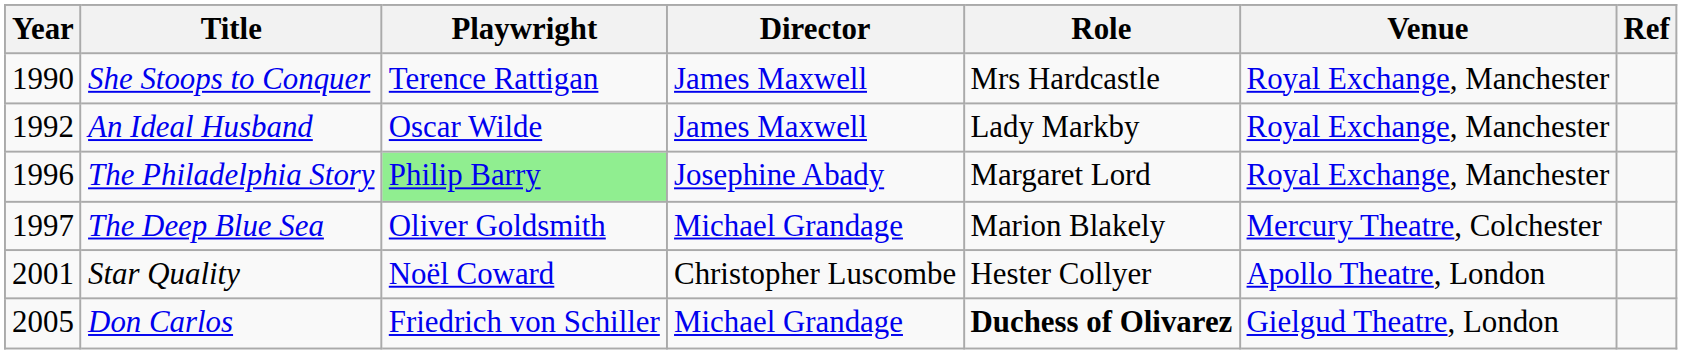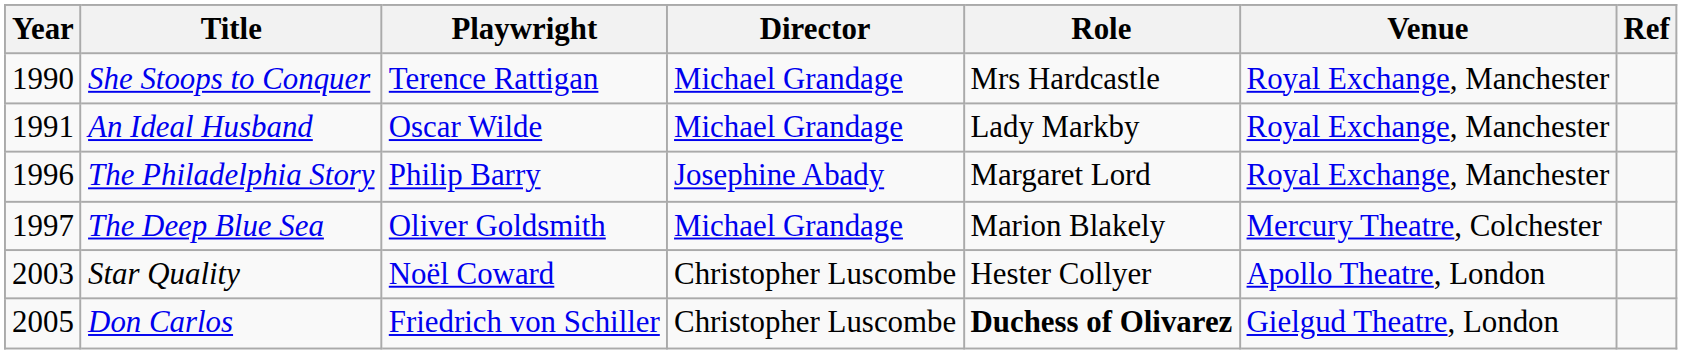 <table class="wikitable">
 <tr>
 <th>Year</th>
 <th>Title</th>
 <th>Playwright</th>
 <th>Director</th>
 <th>Role</th>
 <th>Venue</th>
 <th>Ref</th>
 </tr>
 <tr>
 <td>1990</td>
 <td><em><a href='#'>She Stoops to Conquer</a></em></td>
 <td><a href='#'>Terence Rattigan</a></td>
-<td><a href='#'>James Maxwell</a></td>
+<td><a href='#'>Michael Grandage</a></td>
 <td>Mrs Hardcastle</td>
 <td><a href='#'>Royal Exchange</a>, Manchester</td>
 <td></td>
 </tr>
 <tr>
-<td>1992</td>
+<td>1991</td>
 <td><em><a href='#'>An Ideal Husband</a></em></td>
 <td><a href='#'>Oscar Wilde</a></td>
-<td><a href='#'>James Maxwell</a></td>
+<td><a href='#'>Michael Grandage</a></td>
 <td>Lady Markby</td>
 <td><a href='#'>Royal Exchange</a>, Manchester</td>
 <td></td>
 </tr>
 <tr>
 <td>1996</td>
 <td><em><a href='#'>The Philadelphia Story</a></em></td>
-<td style="background: lightgreen;"><a href='#'>Philip Barry</a></td>
+<td><a href='#'>Philip Barry</a></td>
 <td><a href='#'>Josephine Abady</a></td>
 <td>Margaret Lord</td>
 <td><a href='#'>Royal Exchange</a>, Manchester</td>
 <td></td>
 </tr>
 <tr>
 <td>1997</td>
 <td><em><a href='#'>The Deep Blue Sea</a></em></td>
 <td><a href='#'>Oliver Goldsmith</a></td>
 <td><a href='#'>Michael Grandage</a></td>
 <td>Marion Blakely</td>
 <td><a href='#'>Mercury Theatre</a>, Colchester</td>
 <td></td>
 </tr>
 <tr>
-<td>2001</td>
+<td>2003</td>
 <td><em>Star Quality</em></td>
 <td><a href='#'>Noël Coward</a></td>
 <td>Christopher Luscombe</td>
 <td>Hester Collyer</td>
 <td><a href='#'>Apollo Theatre</a>, London</td>
 <td></td>
 </tr>
 <tr>
 <td>2005</td>
 <td><a href='#'><em>Don Carlos</em></a></td>
 <td><a href='#'>Friedrich von Schiller</a></td>
-<td><a href='#'>Michael Grandage</a></td>
+<td>Christopher Luscombe</td>
 <td><strong>Duchess of Olivarez</strong></td>
 <td><a href='#'>Gielgud Theatre</a>, London</td>
 <td></td>
 </tr>
 </table>
